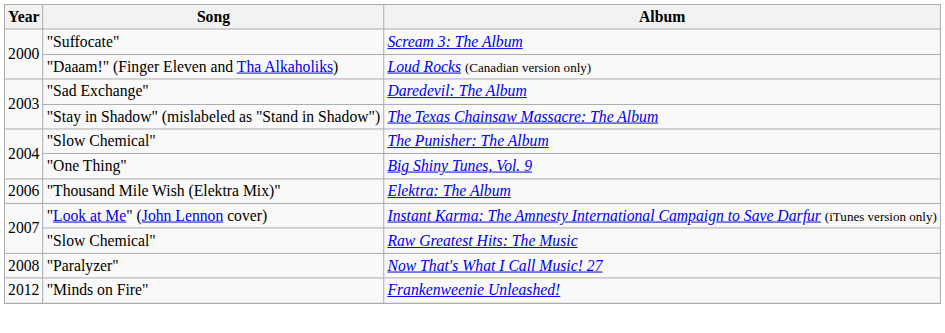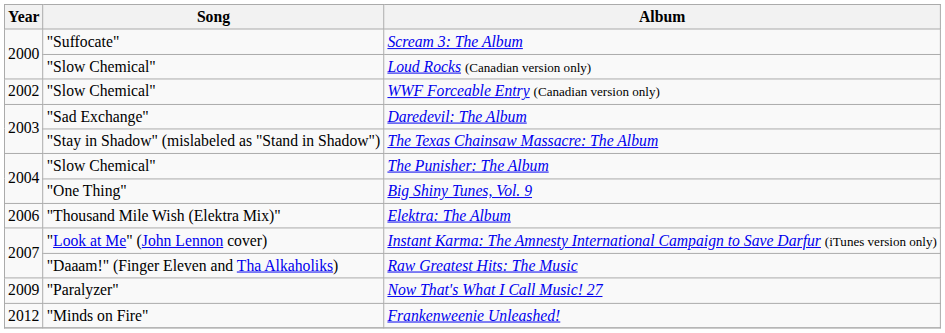 <table class="wikitable">
 <tr>
 <th>Year</th>
 <th>Song</th>
 <th>Album</th>
 </tr>
 <tr>
 <td rowspan="2">2000</td>
 <td>"Suffocate"</td>
 <td><em><a href='#'>Scream 3: The Album</a></em></td>
 </tr>
 <tr>
-<td>"Daaam!" (Finger Eleven and <a href='#'>Tha Alkaholiks</a>)</td>
+<td>"Slow Chemical"</td>
 <td><em><a href='#'>Loud Rocks</a></em> <small>(Canadian version only)</small></td>
+</tr>
+<tr>
+<td>2002</td>
+<td>"Slow Chemical"</td>
+<td><em><a href='#'>WWF Forceable Entry</a></em> <small>(Canadian version only)</small></td>
 </tr>
 <tr>
 <td rowspan="2">2003</td>
 <td>"Sad Exchange"</td>
 <td><em><a href='#'>Daredevil: The Album</a></em></td>
 </tr>
 <tr>
 <td>"Stay in Shadow" (mislabeled as "Stand in Shadow")</td>
 <td><em><a href='#'>The Texas Chainsaw Massacre: The Album</a></em></td>
 </tr>
 <tr>
 <td rowspan="2">2004</td>
 <td>"Slow Chemical"</td>
 <td><em><a href='#'>The Punisher: The Album</a></em></td>
 </tr>
 <tr>
 <td>"One Thing"</td>
 <td><em><a href='#'>Big Shiny Tunes, Vol. 9</a></em></td>
 </tr>
 <tr>
 <td>2006</td>
 <td>"Thousand Mile Wish (Elektra Mix)"</td>
 <td><em><a href='#'>Elektra: The Album</a></em></td>
 </tr>
 <tr>
 <td rowspan="2">2007</td>
 <td>"<a href='#'>Look at Me</a>" (<a href='#'>John Lennon</a> cover)</td>
 <td><em><a href='#'>Instant Karma: The Amnesty International Campaign to Save Darfur</a></em> <small>(iTunes version only)</small></td>
 </tr>
 <tr>
-<td>"Slow Chemical"</td>
+<td>"Daaam!" (Finger Eleven and <a href='#'>Tha Alkaholiks</a>)</td>
 <td><em><a href='#'>Raw Greatest Hits: The Music</a></em></td>
 </tr>
 <tr>
-<td>2008</td>
+<td>2009</td>
 <td>"Paralyzer"</td>
 <td><em><a href='#'>Now That's What I Call Music! 27</a></em></td>
 </tr>
 <tr>
 <td>2012</td>
 <td>"Minds on Fire"</td>
 <td><em><a href='#'>Frankenweenie Unleashed!</a></em></td>
 </tr>
 <tr>
 </tr>
 </table>
